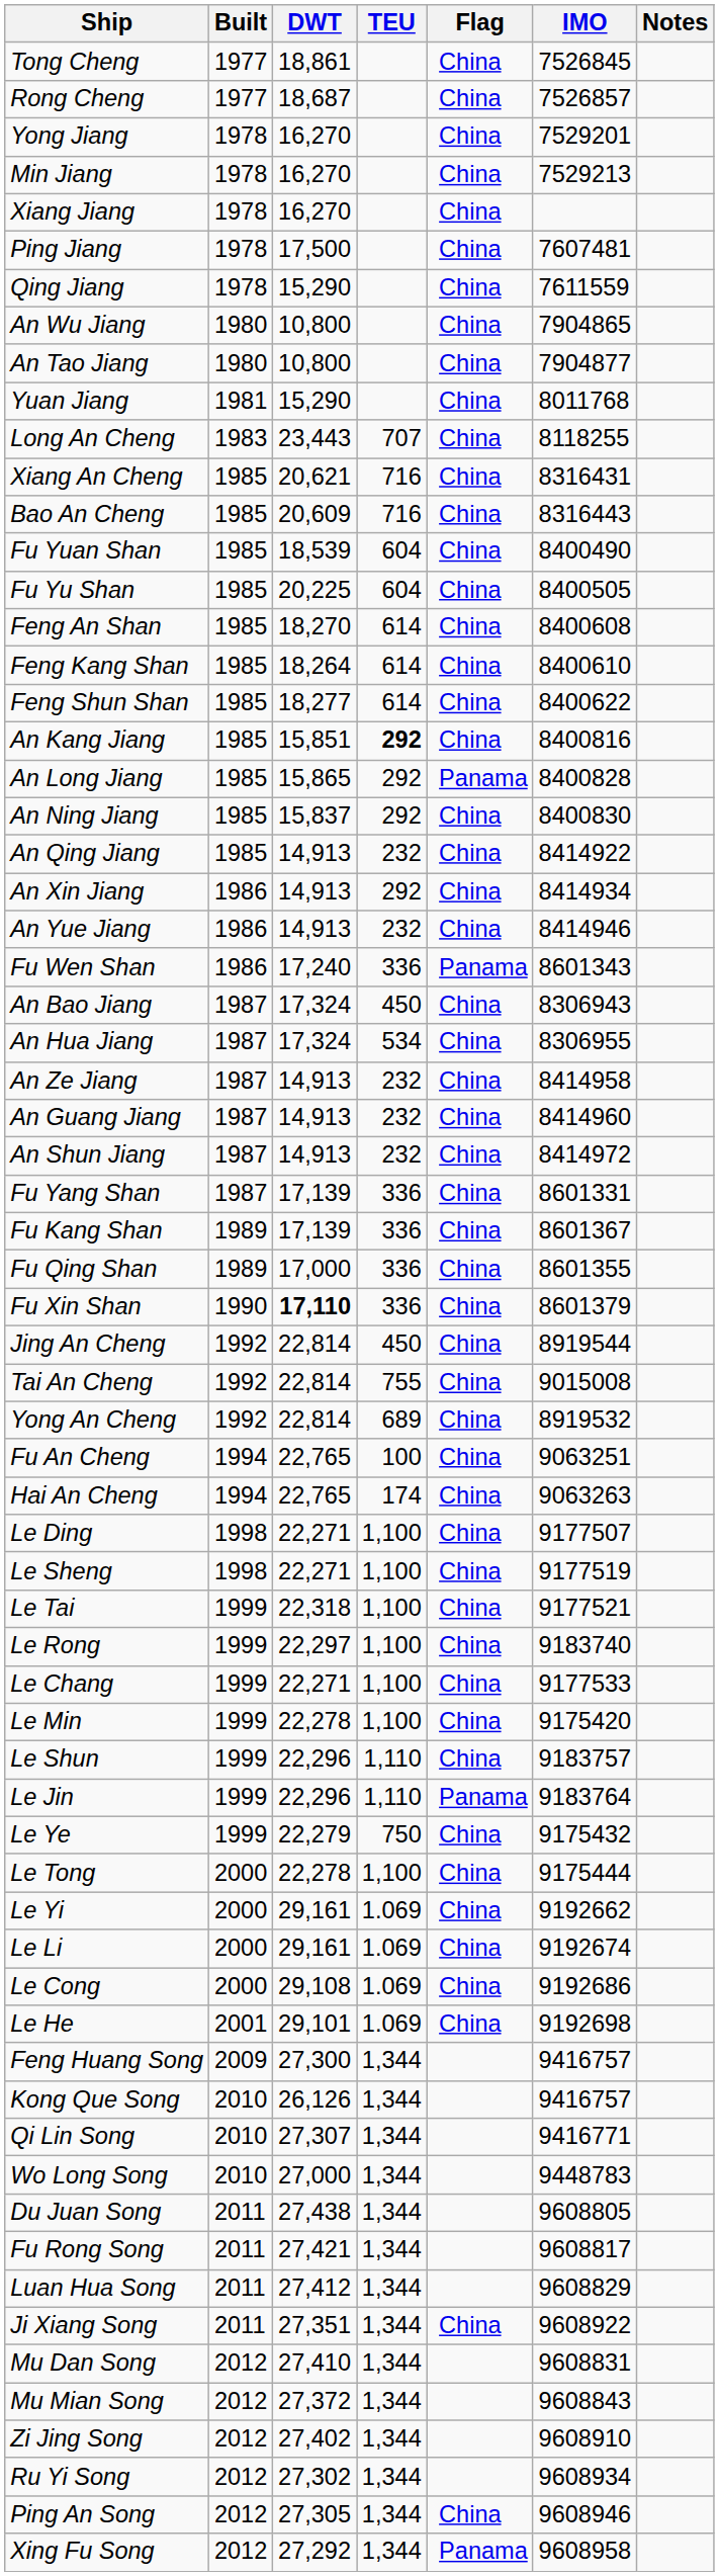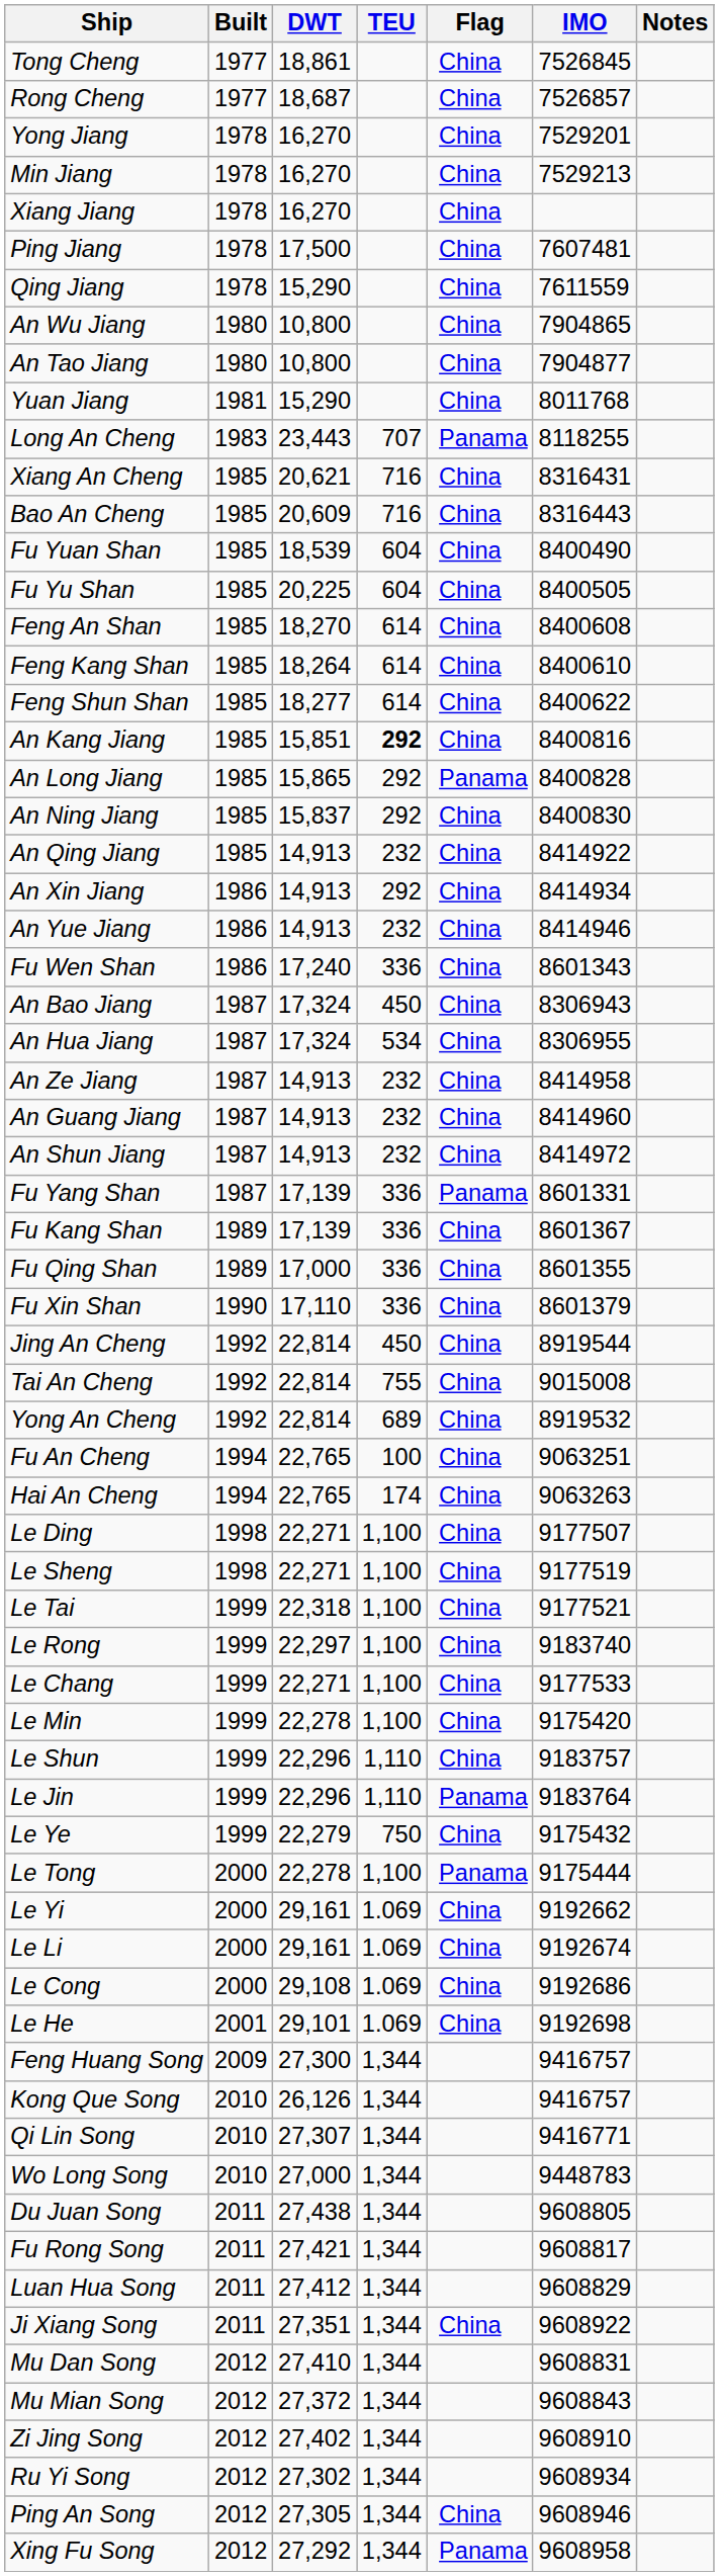 <table class="wikitable">
 <tr>
 <th>Ship</th>
 <th>Built</th>
 <th><a href='#'>DWT</a></th>
 <th><a href='#'>TEU</a></th>
 <th>Flag</th>
 <th><a href='#'>IMO</a></th>
 <th>Notes</th>
 </tr>
 <tr>
 <td><em>Tong Cheng</em></td>
 <td>1977</td>
 <td align=right>18,861</td>
 <td></td>
 <td> <a href='#'>China</a></td>
 <td>7526845</td>
 <td></td>
 </tr>
 <tr>
 <td><em>Rong Cheng</em></td>
 <td>1977</td>
 <td align=right>18,687</td>
 <td></td>
 <td> <a href='#'>China</a></td>
 <td>7526857</td>
 <td></td>
 </tr>
 <tr>
 <td><em>Yong Jiang</em></td>
 <td>1978</td>
 <td align=right>16,270</td>
 <td align=right></td>
 <td> <a href='#'>China</a></td>
 <td>7529201</td>
 <td></td>
 </tr>
 <tr>
 <td><em>Min Jiang</em></td>
 <td>1978</td>
 <td align=right>16,270</td>
 <td align=right></td>
 <td> <a href='#'>China</a></td>
 <td>7529213</td>
 <td></td>
 </tr>
 <tr>
 <td><em>Xiang Jiang</em></td>
 <td>1978</td>
 <td align=right>16,270</td>
 <td align=right></td>
 <td> <a href='#'>China</a></td>
 <td></td>
 <td></td>
 </tr>
 <tr>
 <td><em>Ping Jiang</em></td>
 <td>1978</td>
 <td align=right>17,500</td>
 <td align=right></td>
 <td> <a href='#'>China</a></td>
 <td>7607481</td>
 <td></td>
 </tr>
 <tr>
 <td><em>Qing Jiang</em></td>
 <td>1978</td>
 <td align=right>15,290</td>
 <td align=right></td>
 <td> <a href='#'>China</a></td>
 <td>7611559</td>
 <td></td>
 </tr>
 <tr>
 <td><em>An Wu Jiang</em></td>
 <td>1980</td>
 <td align=right>10,800</td>
 <td align=right></td>
 <td> <a href='#'>China</a></td>
 <td>7904865</td>
 <td></td>
 </tr>
 <tr>
 <td><em>An Tao Jiang</em></td>
 <td>1980</td>
 <td align=right>10,800</td>
 <td align=right></td>
 <td> <a href='#'>China</a></td>
 <td>7904877</td>
 <td></td>
 </tr>
 <tr>
 <td><em>Yuan Jiang</em></td>
 <td>1981</td>
 <td align=right>15,290</td>
 <td align=right></td>
 <td> <a href='#'>China</a></td>
 <td>8011768</td>
 <td></td>
 </tr>
 <tr>
 <td><em>Long An Cheng</em></td>
 <td>1983</td>
 <td align=right>23,443</td>
 <td align=right>707</td>
-<td> <a href='#'>China</a></td>
+<td> <a href='#'>Panama</a></td>
 <td>8118255</td>
 <td></td>
 </tr>
 <tr>
 <td><em>Xiang An Cheng</em></td>
 <td>1985</td>
 <td align=right>20,621</td>
 <td align=right>716</td>
 <td> <a href='#'>China</a></td>
 <td>8316431</td>
 <td></td>
 </tr>
 <tr>
 <td><em>Bao An Cheng</em></td>
 <td>1985</td>
 <td align=right>20,609</td>
 <td align=right>716</td>
 <td> <a href='#'>China</a></td>
 <td>8316443</td>
 <td></td>
 </tr>
 <tr>
 <td><em>Fu Yuan Shan</em></td>
 <td>1985</td>
 <td align=right>18,539</td>
 <td align=right>604</td>
 <td> <a href='#'>China</a></td>
 <td>8400490</td>
 <td></td>
 </tr>
 <tr>
 <td><em>Fu Yu Shan</em></td>
 <td>1985</td>
 <td align=right>20,225</td>
 <td align=right>604</td>
 <td> <a href='#'>China</a></td>
 <td>8400505</td>
 <td></td>
 </tr>
 <tr>
 <td><em>Feng An Shan</em></td>
 <td>1985</td>
 <td align=right>18,270</td>
 <td align=right>614</td>
 <td> <a href='#'>China</a></td>
 <td>8400608</td>
 <td></td>
 </tr>
 <tr>
 <td><em>Feng Kang Shan</em></td>
 <td>1985</td>
 <td align=right>18,264</td>
 <td align=right>614</td>
 <td> <a href='#'>China</a></td>
 <td>8400610</td>
 <td></td>
 </tr>
 <tr>
 <td><em>Feng Shun Shan</em></td>
 <td>1985</td>
 <td align=right>18,277</td>
 <td align=right>614</td>
 <td> <a href='#'>China</a></td>
 <td>8400622</td>
 <td></td>
 </tr>
 <tr>
 <td><em>An Kang Jiang</em></td>
 <td>1985</td>
 <td align=right>15,851</td>
 <td align=right><strong>292</strong></td>
 <td> <a href='#'>China</a></td>
 <td>8400816</td>
 <td></td>
 </tr>
 <tr>
 <td><em>An Long Jiang</em></td>
 <td>1985</td>
 <td align=right>15,865</td>
 <td align=right>292</td>
 <td> <a href='#'>Panama</a></td>
 <td>8400828</td>
 <td></td>
 </tr>
 <tr>
 <td><em>An Ning Jiang</em></td>
 <td>1985</td>
 <td align=right>15,837</td>
 <td align=right>292</td>
 <td> <a href='#'>China</a></td>
 <td>8400830</td>
 <td></td>
 </tr>
 <tr>
 <td><em>An Qing Jiang</em></td>
 <td>1985</td>
 <td align=right>14,913</td>
 <td align=right>232</td>
 <td> <a href='#'>China</a></td>
 <td>8414922</td>
 <td></td>
 </tr>
 <tr>
 <td><em>An Xin Jiang</em></td>
 <td>1986</td>
 <td align=right>14,913</td>
 <td align=right>292</td>
 <td> <a href='#'>China</a></td>
 <td>8414934</td>
 <td></td>
 </tr>
 <tr>
 <td><em>An Yue Jiang</em></td>
 <td>1986</td>
 <td align=right>14,913</td>
 <td align=right>232</td>
 <td> <a href='#'>China</a></td>
 <td>8414946</td>
 <td></td>
 </tr>
 <tr>
 <td><em>Fu Wen Shan</em></td>
 <td>1986</td>
 <td align=right>17,240</td>
 <td align=right>336</td>
-<td> <a href='#'>Panama</a></td>
+<td> <a href='#'>China</a></td>
 <td>8601343</td>
 <td></td>
 </tr>
 <tr>
 <td><em>An Bao Jiang</em></td>
 <td>1987</td>
 <td align=right>17,324</td>
 <td align=right>450</td>
 <td> <a href='#'>China</a></td>
 <td>8306943</td>
 <td></td>
 </tr>
 <tr>
 <td><em>An Hua Jiang</em></td>
 <td>1987</td>
 <td align=right>17,324</td>
 <td align=right>534</td>
 <td> <a href='#'>China</a></td>
 <td>8306955</td>
 <td></td>
 </tr>
 <tr>
 <td><em>An Ze Jiang</em></td>
 <td>1987</td>
 <td align=right>14,913</td>
 <td align=right>232</td>
 <td> <a href='#'>China</a></td>
 <td>8414958</td>
 <td></td>
 </tr>
 <tr>
 <td><em>An Guang Jiang</em></td>
 <td>1987</td>
 <td align=right>14,913</td>
 <td align=right>232</td>
 <td> <a href='#'>China</a></td>
 <td>8414960</td>
 <td></td>
 </tr>
 <tr>
 <td><em>An Shun Jiang</em></td>
 <td>1987</td>
 <td align=right>14,913</td>
 <td align=right>232</td>
 <td> <a href='#'>China</a></td>
 <td>8414972</td>
 <td></td>
 </tr>
 <tr>
 <td><em>Fu Yang Shan</em></td>
 <td>1987</td>
 <td align=right>17,139</td>
 <td align=right>336</td>
-<td> <a href='#'>China</a></td>
+<td> <a href='#'>Panama</a></td>
 <td>8601331</td>
 <td></td>
 </tr>
 <tr>
 <td><em>Fu Kang Shan</em></td>
 <td>1989</td>
 <td align=right>17,139</td>
 <td align=right>336</td>
 <td> <a href='#'>China</a></td>
 <td>8601367</td>
 <td></td>
 </tr>
 <tr>
 <td><em>Fu Qing Shan</em></td>
 <td>1989</td>
 <td align=right>17,000</td>
 <td align=right>336</td>
 <td> <a href='#'>China</a></td>
 <td>8601355</td>
 <td></td>
 </tr>
 <tr>
 <td><em>Fu Xin Shan</em></td>
 <td>1990</td>
-<td align=right><strong>17,110</strong></td>
+<td align=right>17,110</td>
 <td align=right>336</td>
 <td> <a href='#'>China</a></td>
 <td>8601379</td>
 <td></td>
 </tr>
 <tr>
 <td><em>Jing An Cheng</em></td>
 <td>1992</td>
 <td align=right>22,814</td>
 <td align=right>450</td>
 <td> <a href='#'>China</a></td>
 <td>8919544</td>
 <td></td>
 </tr>
 <tr>
 <td><em>Tai An Cheng</em></td>
 <td>1992</td>
 <td align=right>22,814</td>
 <td align=right>755</td>
 <td> <a href='#'>China</a></td>
 <td>9015008</td>
 <td></td>
 </tr>
 <tr>
 <td><em>Yong An Cheng</em></td>
 <td>1992</td>
 <td align=right>22,814</td>
 <td align=right>689</td>
 <td> <a href='#'>China</a></td>
 <td>8919532</td>
 <td></td>
 </tr>
 <tr>
 <td><em>Fu An Cheng</em></td>
 <td>1994</td>
 <td align=right>22,765</td>
 <td align=right>100</td>
 <td> <a href='#'>China</a></td>
 <td>9063251</td>
 <td></td>
 </tr>
 <tr>
 <td><em>Hai An Cheng</em></td>
 <td>1994</td>
 <td align=right>22,765</td>
 <td align=right>174</td>
 <td> <a href='#'>China</a></td>
 <td>9063263</td>
 <td></td>
 </tr>
 <tr>
 <td><em>Le Ding</em></td>
 <td>1998</td>
 <td align=right>22,271</td>
 <td align=right>1,100</td>
 <td> <a href='#'>China</a></td>
 <td>9177507</td>
 <td></td>
 </tr>
 <tr>
 <td><em>Le Sheng</em></td>
 <td>1998</td>
 <td align=right>22,271</td>
 <td align=right>1,100</td>
 <td> <a href='#'>China</a></td>
 <td>9177519</td>
 <td></td>
 </tr>
 <tr>
 <td><em>Le Tai</em></td>
 <td>1999</td>
 <td align=right>22,318</td>
 <td align=right>1,100</td>
 <td> <a href='#'>China</a></td>
 <td>9177521</td>
 <td></td>
 </tr>
 <tr>
 <td><em>Le Rong</em></td>
 <td>1999</td>
 <td align=right>22,297</td>
 <td align=right>1,100</td>
 <td> <a href='#'>China</a></td>
 <td>9183740</td>
 <td></td>
 </tr>
 <tr>
 <td><em>Le Chang</em></td>
 <td>1999</td>
 <td align=right>22,271</td>
 <td align=right>1,100</td>
 <td> <a href='#'>China</a></td>
 <td>9177533</td>
 <td></td>
 </tr>
 <tr>
 <td><em>Le Min</em></td>
 <td>1999</td>
 <td align=right>22,278</td>
 <td align=right>1,100</td>
 <td> <a href='#'>China</a></td>
 <td>9175420</td>
 <td></td>
 </tr>
 <tr>
 <td><em>Le Shun</em></td>
 <td>1999</td>
 <td align=right>22,296</td>
 <td align=right>1,110</td>
 <td> <a href='#'>China</a></td>
 <td>9183757</td>
 <td></td>
 </tr>
 <tr>
 <td><em>Le Jin</em></td>
 <td>1999</td>
 <td align=right>22,296</td>
 <td align=right>1,110</td>
 <td> <a href='#'>Panama</a></td>
 <td>9183764</td>
 <td></td>
 </tr>
 <tr>
 <td><em>Le Ye</em></td>
 <td>1999</td>
 <td align=right>22,279</td>
 <td align=right>750</td>
 <td> <a href='#'>China</a></td>
 <td>9175432</td>
 <td></td>
 </tr>
 <tr>
 <td><em>Le Tong</em></td>
 <td>2000</td>
 <td align=right>22,278</td>
 <td align=right>1,100</td>
-<td> <a href='#'>China</a></td>
+<td> <a href='#'>Panama</a></td>
 <td>9175444</td>
 <td></td>
 </tr>
 <tr>
 <td><em>Le Yi</em></td>
 <td>2000</td>
 <td align=right>29,161</td>
 <td align=right>1.069</td>
 <td> <a href='#'>China</a></td>
 <td>9192662</td>
 <td></td>
 </tr>
 <tr>
 <td><em>Le Li</em></td>
 <td>2000</td>
 <td align=right>29,161</td>
 <td align=right>1.069</td>
 <td> <a href='#'>China</a></td>
 <td>9192674</td>
 <td></td>
 </tr>
 <tr>
 <td><em>Le Cong</em></td>
 <td>2000</td>
 <td align=right>29,108</td>
 <td align=right>1.069</td>
 <td> <a href='#'>China</a></td>
 <td>9192686</td>
 <td></td>
 </tr>
 <tr>
 <td><em>Le He</em></td>
 <td>2001</td>
 <td align=right>29,101</td>
 <td align=right>1.069</td>
 <td> <a href='#'>China</a></td>
 <td>9192698</td>
 <td></td>
 </tr>
 <tr>
 <td><em>Feng Huang Song</em></td>
 <td>2009</td>
 <td align=right>27,300</td>
 <td align=right>1,344</td>
 <td></td>
 <td>9416757</td>
 <td></td>
 </tr>
 <tr>
 <td><em>Kong Que Song</em></td>
 <td>2010</td>
 <td align=right>26,126</td>
 <td align=right>1,344</td>
 <td></td>
 <td>9416757</td>
 <td></td>
 </tr>
 <tr>
 <td><em>Qi Lin Song</em></td>
 <td>2010</td>
 <td align=right>27,307</td>
 <td align=right>1,344</td>
 <td></td>
 <td>9416771</td>
 <td></td>
 </tr>
 <tr>
 <td><em>Wo Long Song</em></td>
 <td>2010</td>
 <td align=right>27,000</td>
 <td align=right>1,344</td>
 <td></td>
 <td>9448783</td>
 <td></td>
 </tr>
 <tr>
 <td><em>Du Juan Song</em></td>
 <td>2011</td>
 <td align=right>27,438</td>
 <td align=right>1,344</td>
 <td></td>
 <td>9608805</td>
 <td></td>
 </tr>
 <tr>
 <td><em>Fu Rong Song</em></td>
 <td>2011</td>
 <td align=right>27,421</td>
 <td align=right>1,344</td>
 <td></td>
 <td>9608817</td>
 <td></td>
 </tr>
 <tr>
 <td><em>Luan Hua Song</em></td>
 <td>2011</td>
 <td align=right>27,412</td>
 <td align=right>1,344</td>
 <td></td>
 <td>9608829</td>
 <td></td>
 </tr>
 <tr>
 <td><em>Ji Xiang Song</em></td>
 <td>2011</td>
 <td align=right>27,351</td>
 <td align=right>1,344</td>
 <td> <a href='#'>China</a></td>
 <td>9608922</td>
 <td></td>
 </tr>
 <tr>
 <td><em>Mu Dan Song</em></td>
 <td>2012</td>
 <td align=right>27,410</td>
 <td align=right>1,344</td>
 <td></td>
 <td>9608831</td>
 <td></td>
 </tr>
 <tr>
 <td><em>Mu Mian Song</em></td>
 <td>2012</td>
 <td align=right>27,372</td>
 <td align=right>1,344</td>
 <td></td>
 <td>9608843</td>
 <td></td>
 </tr>
 <tr>
 <td><em>Zi Jing Song</em></td>
 <td>2012</td>
 <td align=right>27,402</td>
 <td align=right>1,344</td>
 <td></td>
 <td>9608910</td>
 <td></td>
 </tr>
 <tr>
 <td><em>Ru Yi Song</em></td>
 <td>2012</td>
 <td align=right>27,302</td>
 <td align=right>1,344</td>
 <td></td>
 <td>9608934</td>
 <td></td>
 </tr>
 <tr>
 <td><em>Ping An Song</em></td>
 <td>2012</td>
 <td align=right>27,305</td>
 <td align=right>1,344</td>
 <td> <a href='#'>China</a></td>
 <td>9608946</td>
 <td></td>
 </tr>
 <tr>
 <td><em>Xing Fu Song</em></td>
 <td>2012</td>
 <td align=right>27,292</td>
 <td align=right>1,344</td>
 <td> <a href='#'>Panama</a></td>
 <td>9608958</td>
 <td></td>
 </tr>
 <tr>
 </tr>
 </table>
